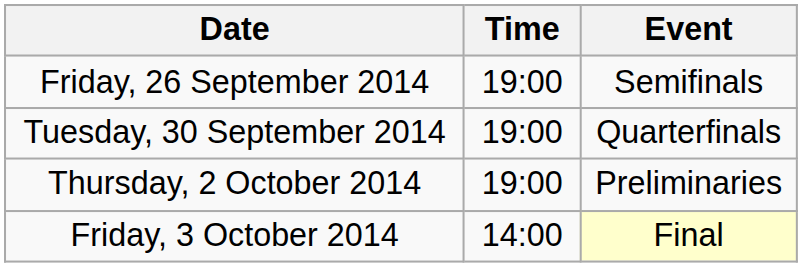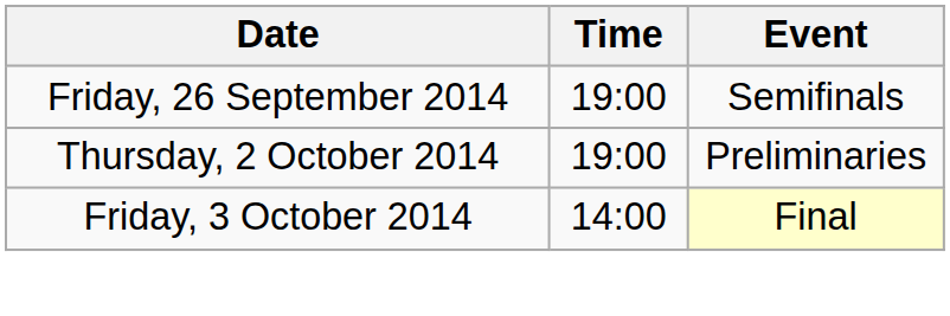 <table class = "wikitable" style="text-align:center;">
 <tr>
 <th width=220>Date</th>
 <th width=50>Time</th>
 <th width=100>Event</th>
 </tr>
 <tr>
 <td>Friday, 26 September 2014</td>
 <td>19:00</td>
 <td>Semifinals</td>
 </tr>
 <tr>
-<td>Tuesday, 30 September 2014</td>
-<td>19:00</td>
-<td>Quarterfinals</td>
-</tr>
-<tr>
 <td>Thursday, 2 October 2014</td>
 <td>19:00</td>
 <td>Preliminaries</td>
 </tr>
 <tr>
 <td>Friday, 3 October 2014</td>
 <td>14:00</td>
 <td bgcolor=ffffcc>Final</td>
 </tr>
 </table>
